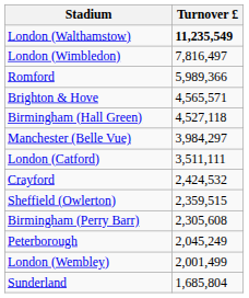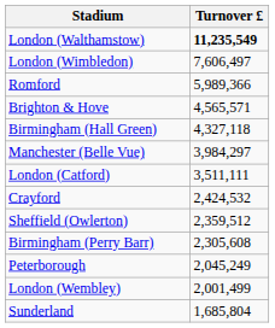 <table class="wikitable">
 <tr>
 <th width=200>Stadium</th>
 <th width=80>Turnover £</th>
 </tr>
 <tr>
 <td><a href='#'>London (Walthamstow)</a></td>
 <td><strong>11,235,549</strong></td>
 </tr>
 <tr>
 <td><a href='#'>London (Wimbledon)</a></td>
-<td>7,816,497</td>
+<td>7,606,497</td>
 </tr>
 <tr>
 <td><a href='#'>Romford</a></td>
 <td>5,989,366</td>
 </tr>
 <tr>
 <td><a href='#'>Brighton & Hove</a></td>
 <td>4,565,571</td>
 </tr>
 <tr>
 <td><a href='#'>Birmingham (Hall Green)</a></td>
-<td>4,527,118</td>
+<td>4,327,118</td>
 </tr>
 <tr>
 <td><a href='#'>Manchester (Belle Vue)</a></td>
 <td>3,984,297</td>
 </tr>
 <tr>
 <td><a href='#'>London (Catford)</a></td>
 <td>3,511,111</td>
 </tr>
 <tr>
 <td><a href='#'>Crayford</a></td>
 <td>2,424,532</td>
 </tr>
 <tr>
 <td><a href='#'>Sheffield (Owlerton)</a></td>
-<td>2,359,515</td>
+<td>2,359,512</td>
 </tr>
 <tr>
 <td><a href='#'>Birmingham (Perry Barr)</a></td>
 <td>2,305,608</td>
 </tr>
 <tr>
 <td><a href='#'>Peterborough</a></td>
 <td>2,045,249</td>
 </tr>
 <tr>
 <td><a href='#'>London (Wembley)</a></td>
 <td>2,001,499</td>
 </tr>
 <tr>
 <td><a href='#'>Sunderland</a></td>
 <td>1,685,804</td>
 </tr>
 </table>
